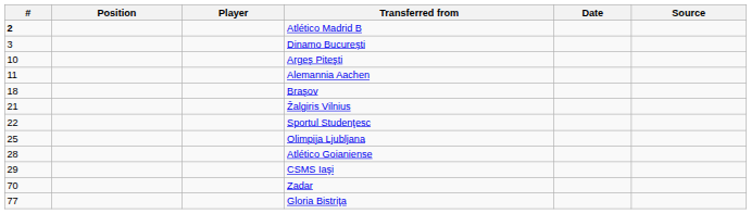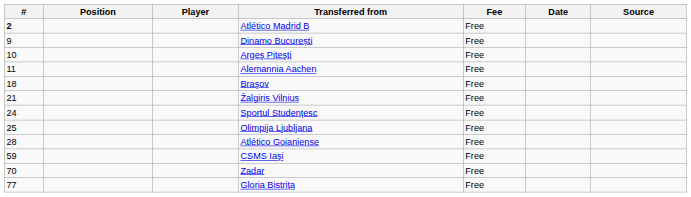 <table class="wikitable sortable" style="width:90%; text-align:center; font-size:95%; text-align:left;">
 <tr>
 <th>#</th>
 <th>Position</th>
 <th>Player</th>
 <th>Transferred from</th>
+<th>Fee</th>
 <th>Date</th>
 <th>Source</th>
 </tr>
 <tr>
 <td><strong>2</strong></td>
 <td></td>
 <td></td>
 <td> <a href='#'>Atlético Madrid B</a></td>
+<td>Free</td>
 <td></td>
 <td></td>
 </tr>
 <tr>
-<td>3</td>
+<td>9</td>
 <td></td>
 <td></td>
 <td> <a href='#'>Dinamo București</a></td>
+<td>Free</td>
 <td></td>
 <td></td>
 </tr>
 <tr>
 <td>10</td>
 <td></td>
 <td></td>
 <td> <a href='#'>Argeş Piteşti</a></td>
+<td>Free</td>
 <td></td>
 <td></td>
 </tr>
 <tr>
 <td>11</td>
 <td></td>
 <td></td>
 <td> <a href='#'>Alemannia Aachen</a></td>
+<td>Free</td>
 <td></td>
 <td></td>
 </tr>
 <tr>
 <td>18</td>
 <td></td>
 <td></td>
 <td> <a href='#'>Braşov</a></td>
+<td>Free</td>
 <td></td>
 <td></td>
 </tr>
 <tr>
 <td>21</td>
 <td></td>
 <td></td>
 <td> <a href='#'>Žalgiris Vilnius</a></td>
+<td>Free</td>
 <td></td>
 <td></td>
 </tr>
 <tr>
-<td>22</td>
+<td>24</td>
 <td></td>
 <td></td>
 <td> <a href='#'>Sportul Studenţesc</a></td>
+<td>Free</td>
 <td></td>
 <td></td>
 </tr>
 <tr>
 <td>25</td>
 <td></td>
 <td></td>
 <td> <a href='#'>Olimpija Ljubljana</a></td>
+<td>Free</td>
 <td></td>
 <td></td>
 </tr>
 <tr>
 <td>28</td>
 <td></td>
 <td></td>
 <td> <a href='#'>Atlético Goianiense</a></td>
+<td>Free</td>
 <td></td>
 <td></td>
 </tr>
 <tr>
-<td>29</td>
+<td>59</td>
 <td></td>
 <td></td>
 <td> <a href='#'>CSMS Iaşi</a></td>
+<td>Free</td>
 <td></td>
 <td></td>
 </tr>
 <tr>
 <td>70</td>
 <td></td>
 <td></td>
 <td> <a href='#'>Zadar</a></td>
+<td>Free</td>
 <td></td>
 <td></td>
 </tr>
 <tr>
 <td>77</td>
 <td></td>
 <td></td>
 <td> <a href='#'>Gloria Bistriţa</a></td>
+<td>Free</td>
 <td></td>
 <td></td>
 </tr>
 </table>
